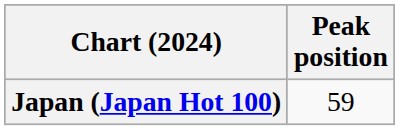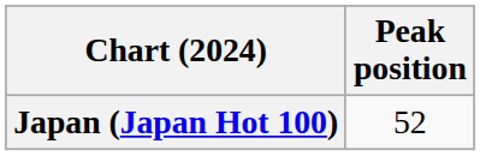 <table class="wikitable plainrowheaders sortable" style="text-align:center">
 <tr>
 <th scope="col">Chart (2024)</th>
 <th scope="col">Peak<br>position</th>
 </tr>
 <tr>
 <th scope="row">Japan (<a href='#'>Japan Hot 100</a>)</th>
-<td>59</td>
+<td>52</td>
 </tr>
 </table>
